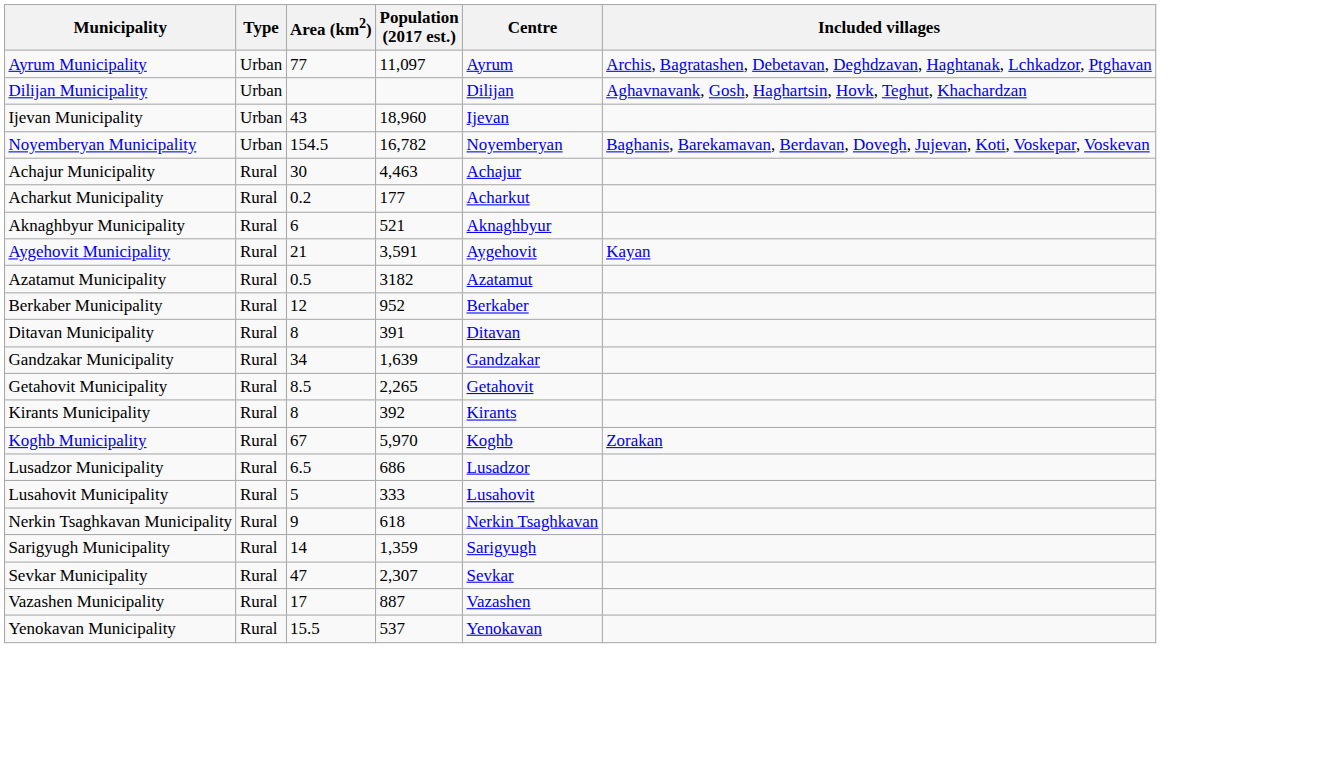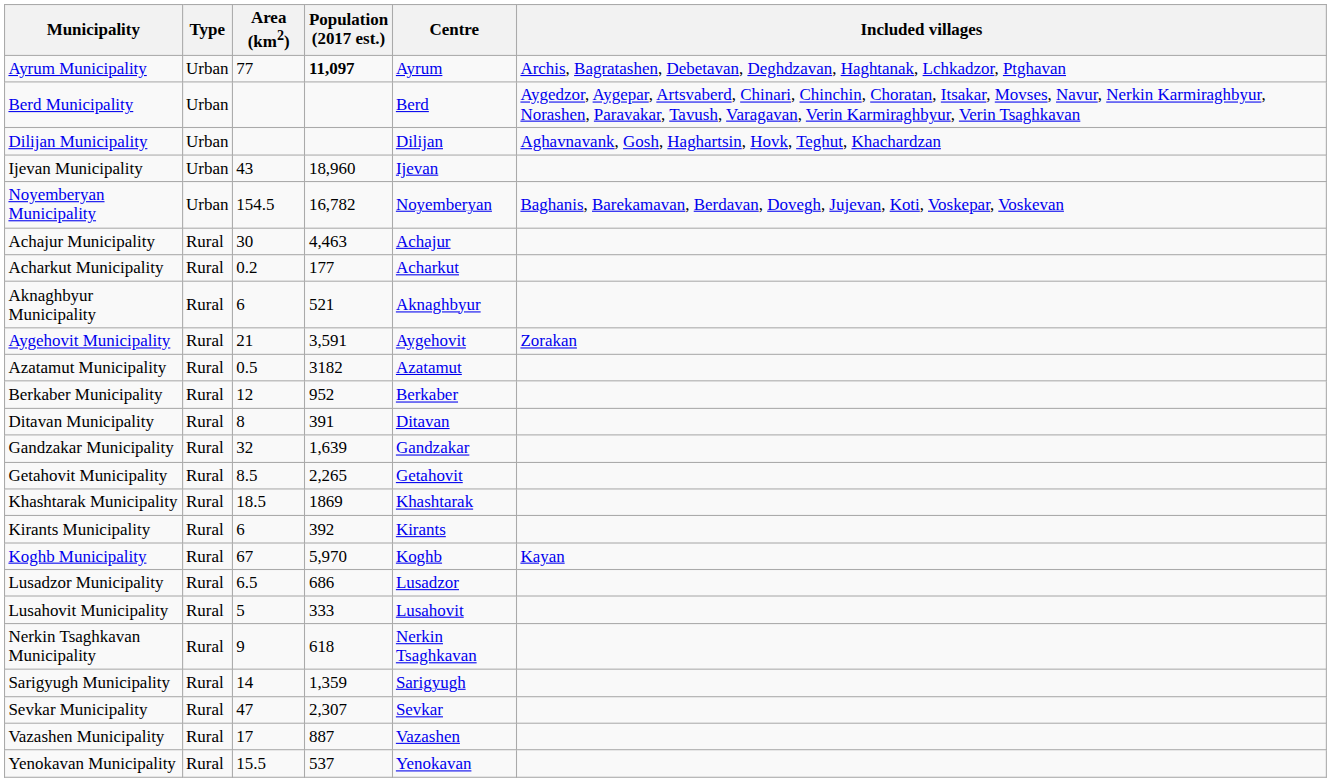 <table class="wikitable sortable">
 <tr>
 <th>Municipality</th>
 <th>Type</th>
 <th>Area (km<sup>2</sup>)</th>
 <th>Population<br>(2017 est.)</th>
 <th>Centre</th>
 <th>Included villages</th>
 </tr>
 <tr>
 <td><a href='#'>Ayrum Municipality</a></td>
 <td>Urban</td>
 <td>77</td>
-<td>11,097</td>
+<td><strong>11,097</strong></td>
 <td><a href='#'>Ayrum</a></td>
 <td><a href='#'>Archis</a>, <a href='#'>Bagratashen</a>, <a href='#'>Debetavan</a>, <a href='#'>Deghdzavan</a>, <a href='#'>Haghtanak</a>, <a href='#'>Lchkadzor</a>, <a href='#'>Ptghavan</a></td>
+</tr>
+<tr>
+<td><a href='#'>Berd Municipality</a></td>
+<td>Urban</td>
+<td></td>
+<td></td>
+<td><a href='#'>Berd</a></td>
+<td><a href='#'>Aygedzor</a>, <a href='#'>Aygepar</a>, <a href='#'>Artsvaberd</a>, <a href='#'>Chinari</a>, <a href='#'>Chinchin</a>, <a href='#'>Choratan</a>, <a href='#'>Itsakar</a>, <a href='#'>Movses</a>, <a href='#'>Navur</a>, <a href='#'>Nerkin Karmiraghbyur</a>, <a href='#'>Norashen</a>, <a href='#'>Paravakar</a>, <a href='#'>Tavush</a>, <a href='#'>Varagavan</a>, <a href='#'>Verin Karmiraghbyur</a>, <a href='#'>Verin Tsaghkavan</a></td>
 </tr>
 <tr>
 <td><a href='#'>Dilijan Municipality</a></td>
 <td>Urban</td>
 <td></td>
 <td></td>
 <td><a href='#'>Dilijan</a></td>
 <td><a href='#'>Aghavnavank</a>, <a href='#'>Gosh</a>, <a href='#'>Haghartsin</a>, <a href='#'>Hovk</a>, <a href='#'>Teghut</a>, <a href='#'>Khachardzan</a></td>
 </tr>
 <tr>
 <td>Ijevan Municipality</td>
 <td>Urban</td>
 <td>43</td>
 <td>18,960</td>
 <td><a href='#'>Ijevan</a></td>
 <td></td>
 </tr>
 <tr>
 <td><a href='#'>Noyemberyan Municipality</a></td>
 <td>Urban</td>
 <td>154.5</td>
 <td>16,782</td>
 <td><a href='#'>Noyemberyan</a></td>
 <td><a href='#'>Baghanis</a>, <a href='#'>Barekamavan</a>, <a href='#'>Berdavan</a>, <a href='#'>Dovegh</a>, <a href='#'>Jujevan</a>, <a href='#'>Koti</a>, <a href='#'>Voskepar</a>, <a href='#'>Voskevan</a></td>
 </tr>
 <tr>
 <td>Achajur Municipality</td>
 <td>Rural</td>
 <td>30</td>
 <td>4,463</td>
 <td><a href='#'>Achajur</a></td>
 <td></td>
 </tr>
 <tr>
 <td>Acharkut Municipality</td>
 <td>Rural</td>
 <td>0.2</td>
 <td>177</td>
 <td><a href='#'>Acharkut</a></td>
 <td></td>
 </tr>
 <tr>
 <td>Aknaghbyur Municipality</td>
 <td>Rural</td>
 <td>6</td>
 <td>521</td>
 <td><a href='#'>Aknaghbyur</a></td>
 <td></td>
 </tr>
 <tr>
 <td><a href='#'>Aygehovit Municipality</a></td>
 <td>Rural</td>
 <td>21</td>
 <td>3,591</td>
 <td><a href='#'>Aygehovit</a></td>
-<td><a href='#'>Kayan</a></td>
+<td><a href='#'>Zorakan</a></td>
 </tr>
 <tr>
 <td>Azatamut Municipality</td>
 <td>Rural</td>
 <td>0.5</td>
 <td>3182</td>
 <td><a href='#'>Azatamut</a></td>
 <td></td>
 </tr>
 <tr>
 <td>Berkaber Municipality</td>
 <td>Rural</td>
 <td>12</td>
 <td>952</td>
 <td><a href='#'>Berkaber</a></td>
 <td></td>
 </tr>
 <tr>
 <td>Ditavan Municipality</td>
 <td>Rural</td>
 <td>8</td>
 <td>391</td>
 <td><a href='#'>Ditavan</a></td>
 <td></td>
 </tr>
 <tr>
 <td>Gandzakar Municipality</td>
 <td>Rural</td>
-<td>34</td>
+<td>32</td>
 <td>1,639</td>
 <td><a href='#'>Gandzakar</a></td>
 <td></td>
 </tr>
 <tr>
 <td>Getahovit Municipality</td>
 <td>Rural</td>
 <td>8.5</td>
 <td>2,265</td>
 <td><a href='#'>Getahovit</a></td>
 <td></td>
 </tr>
 <tr>
+<td>Khashtarak Municipality</td>
+<td>Rural</td>
+<td>18.5</td>
+<td>1869</td>
+<td><a href='#'>Khashtarak</a></td>
+<td></td>
+</tr>
+<tr>
 <td>Kirants Municipality</td>
 <td>Rural</td>
-<td>8</td>
+<td>6</td>
 <td>392</td>
 <td><a href='#'>Kirants</a></td>
 <td></td>
 </tr>
 <tr>
 <td><a href='#'>Koghb Municipality</a></td>
 <td>Rural</td>
 <td>67</td>
 <td>5,970</td>
 <td><a href='#'>Koghb</a></td>
-<td><a href='#'>Zorakan</a></td>
+<td><a href='#'>Kayan</a></td>
 </tr>
 <tr>
 <td>Lusadzor Municipality</td>
 <td>Rural</td>
 <td>6.5</td>
 <td>686</td>
 <td><a href='#'>Lusadzor</a></td>
 <td></td>
 </tr>
 <tr>
 <td>Lusahovit Municipality</td>
 <td>Rural</td>
 <td>5</td>
 <td>333</td>
 <td><a href='#'>Lusahovit</a></td>
 <td></td>
 </tr>
 <tr>
 <td>Nerkin Tsaghkavan Municipality</td>
 <td>Rural</td>
 <td>9</td>
 <td>618</td>
 <td><a href='#'>Nerkin Tsaghkavan</a></td>
 <td></td>
 </tr>
 <tr>
 <td>Sarigyugh Municipality</td>
 <td>Rural</td>
 <td>14</td>
 <td>1,359</td>
 <td><a href='#'>Sarigyugh</a></td>
 <td></td>
 </tr>
 <tr>
 <td>Sevkar Municipality</td>
 <td>Rural</td>
 <td>47</td>
 <td>2,307</td>
 <td><a href='#'>Sevkar</a></td>
 <td></td>
 </tr>
 <tr>
 <td>Vazashen Municipality</td>
 <td>Rural</td>
 <td>17</td>
 <td>887</td>
 <td><a href='#'>Vazashen</a></td>
 <td></td>
 </tr>
 <tr>
 <td>Yenokavan Municipality</td>
 <td>Rural</td>
 <td>15.5</td>
 <td>537</td>
 <td><a href='#'>Yenokavan</a></td>
 <td></td>
 </tr>
 </table>
